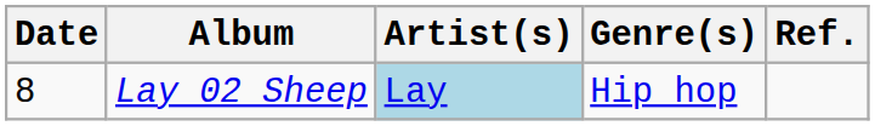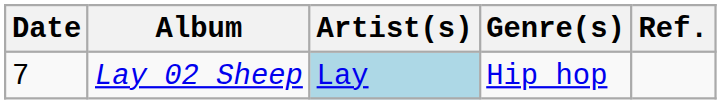 <table class="wikitable">
 <tr>
 <th>Date</th>
 <th>Album</th>
 <th>Artist(s)</th>
 <th>Genre(s)</th>
 <th>Ref.</th>
 </tr>
 <tr>
-<td>8</td>
+<td>7</td>
 <td><em><a href='#'>Lay 02 Sheep</a></em></td>
 <td style="background: lightblue;"><a href='#'>Lay</a></td>
 <td><a href='#'>Hip hop</a></td>
 <td></td>
 </tr>
 </table>
